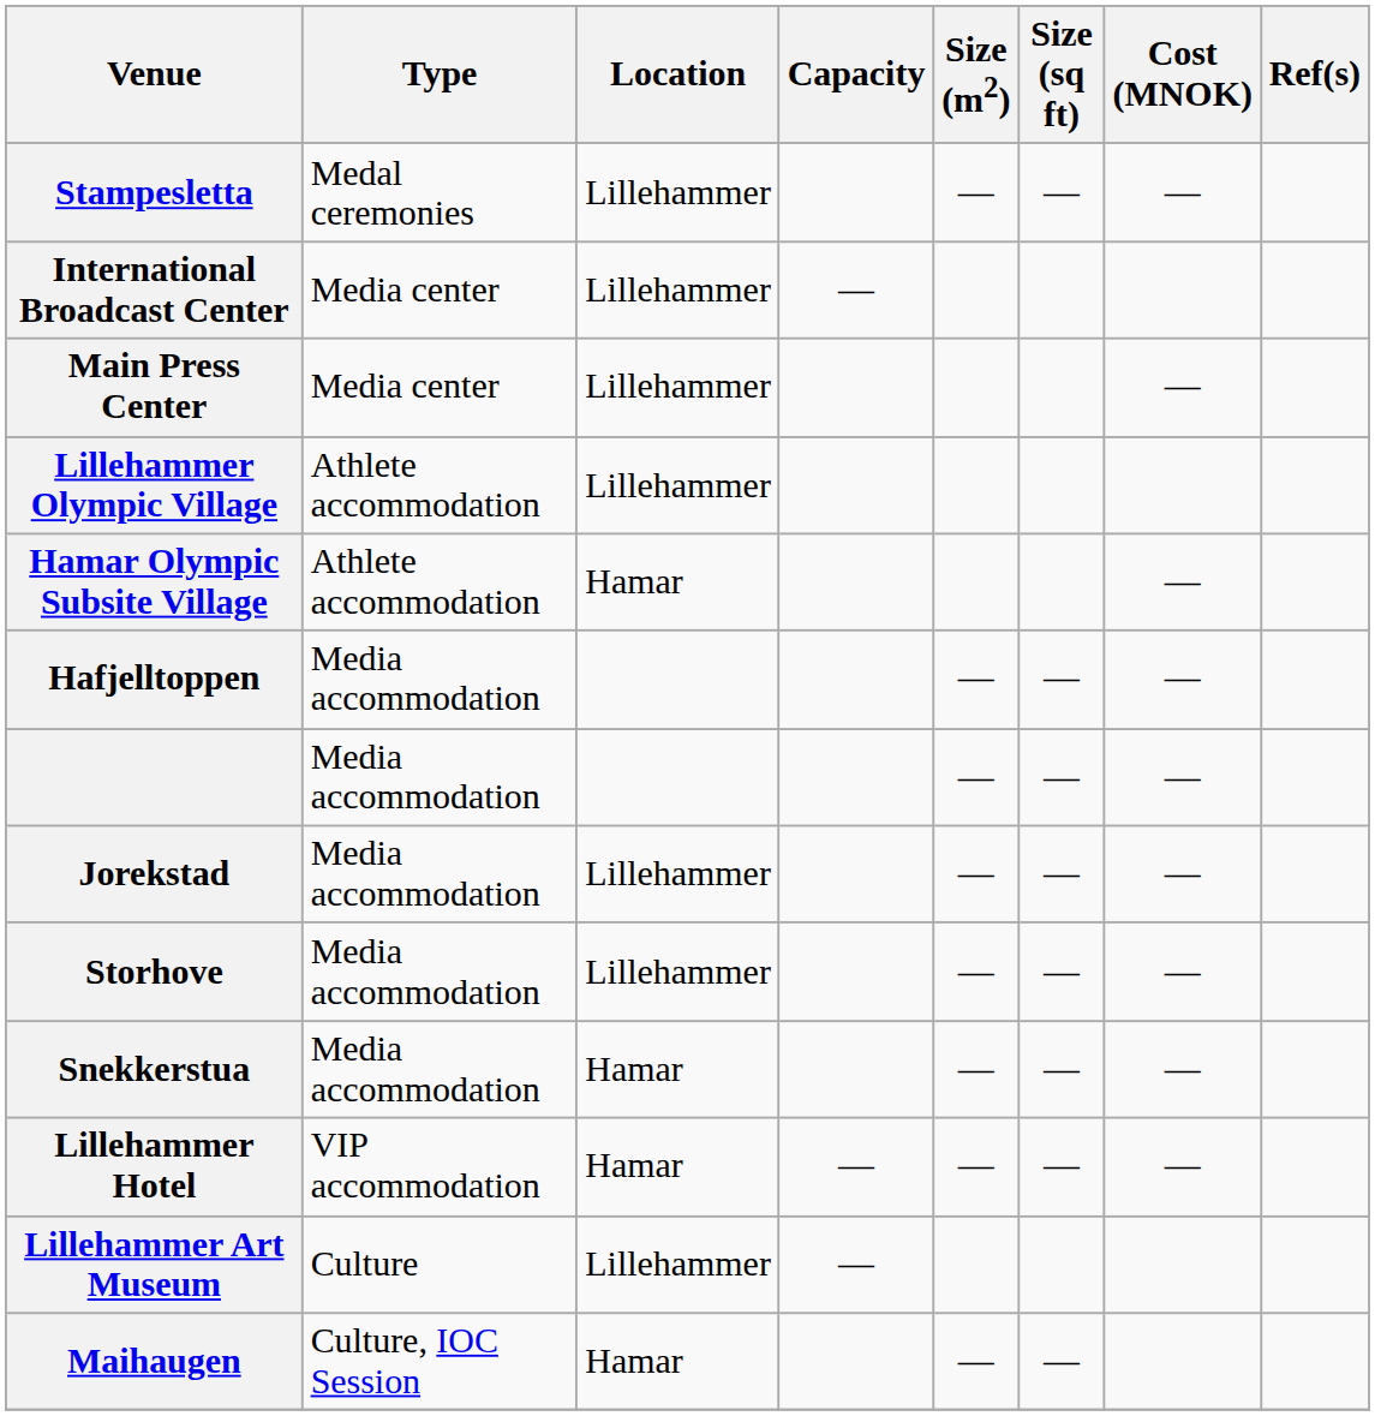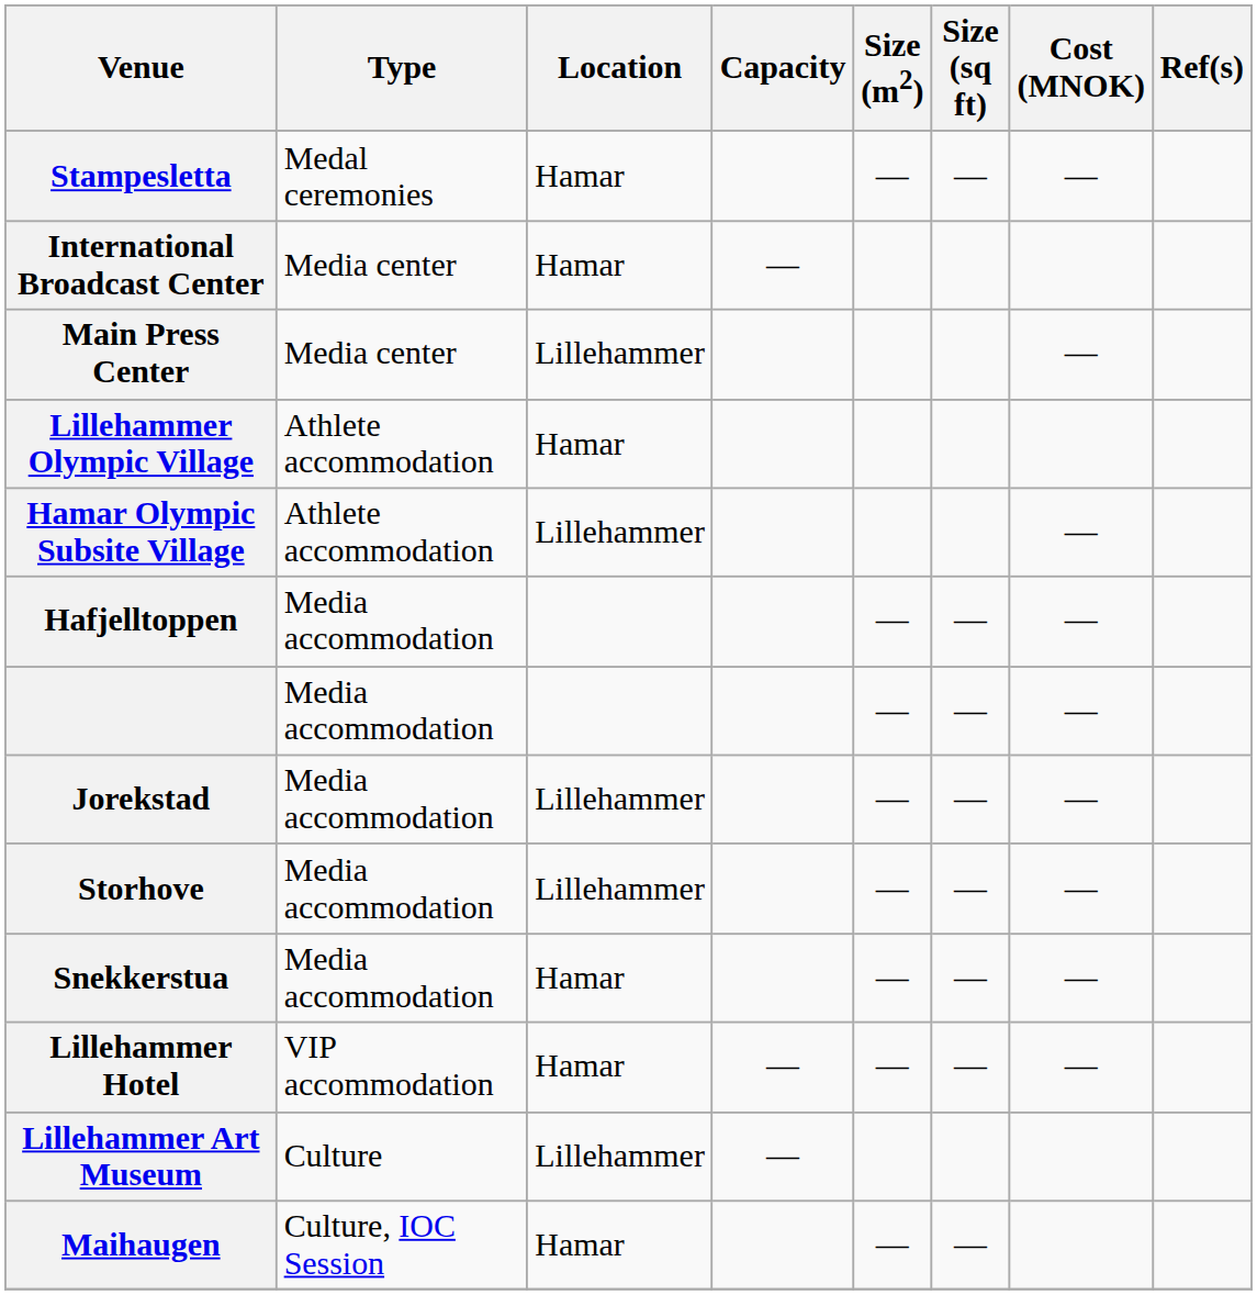 <table class="wikitable sortable plainrowheaders">
 <tr>
 <th scope=col>Venue</th>
 <th scope=col>Type</th>
 <th scope=col>Location</th>
 <th scope=col>Capacity</th>
 <th scope=col>Size<br>(m<sup>2</sup>)</th>
 <th scope=col>Size<br>(sq ft)</th>
 <th scope=col>Cost<br>(MNOK)</th>
 <th scope=col class="unsortable">Ref(s)</th>
 </tr>
 <tr>
 <th scope=row><a href='#'>Stampesletta</a></th>
 <td>Medal ceremonies</td>
-<td>Lillehammer</td>
+<td>Hamar</td>
 <td align=right></td>
 <td align=center>—</td>
 <td align=center>—</td>
 <td align=center>—</td>
 <td align=center></td>
 </tr>
 <tr>
 <th scope=row>International Broadcast Center</th>
 <td>Media center</td>
-<td>Lillehammer</td>
+<td>Hamar</td>
 <td align=center>—</td>
 <td align=right></td>
 <td align=right></td>
 <td align=right></td>
 <td align=center></td>
 </tr>
 <tr>
 <th scope=row>Main Press Center</th>
 <td>Media center</td>
 <td>Lillehammer</td>
 <td align=right></td>
 <td align=right></td>
 <td align=right></td>
 <td align=center>—</td>
 <td align=center></td>
 </tr>
 <tr>
 <th scope=row><a href='#'>Lillehammer Olympic Village</a></th>
 <td>Athlete accommodation</td>
-<td>Lillehammer</td>
+<td>Hamar</td>
 <td align=right></td>
 <td align=right></td>
 <td align=right></td>
 <td align=right></td>
 <td align=center></td>
 </tr>
 <tr>
 <th scope=row><a href='#'>Hamar Olympic Subsite Village</a></th>
 <td>Athlete accommodation</td>
-<td>Hamar</td>
+<td>Lillehammer</td>
 <td align=right></td>
 <td align=right></td>
 <td align=right></td>
 <td align=center>—</td>
 <td align=center></td>
 </tr>
 <tr>
 <th scope=row>Hafjelltoppen</th>
 <td>Media accommodation</td>
 <td></td>
 <td align=right></td>
 <td align=center>—</td>
 <td align=center>—</td>
 <td align=center>—</td>
 <td align=center></td>
 </tr>
 <tr>
 <th scope=row></th>
 <td>Media accommodation</td>
 <td></td>
 <td align=right></td>
 <td align=center>—</td>
 <td align=center>—</td>
 <td align=center>—</td>
 <td align=center></td>
 </tr>
 <tr>
 <th scope=row>Jorekstad</th>
 <td>Media accommodation</td>
 <td>Lillehammer</td>
 <td align=right></td>
 <td align=center>—</td>
 <td align=center>—</td>
 <td align=center>—</td>
 <td align=center></td>
 </tr>
 <tr>
 <th scope=row>Storhove</th>
 <td>Media accommodation</td>
 <td>Lillehammer</td>
 <td align=right></td>
 <td align=center>—</td>
 <td align=center>—</td>
 <td align=center>—</td>
 <td align=center></td>
 </tr>
 <tr>
 <th scope=row>Snekkerstua</th>
 <td>Media accommodation</td>
 <td>Hamar</td>
 <td align=right></td>
 <td align=center>—</td>
 <td align=center>—</td>
 <td align=center>—</td>
 <td align=center></td>
 </tr>
 <tr>
 <th scope=row>Lillehammer Hotel</th>
 <td>VIP accommodation</td>
 <td>Hamar</td>
 <td align=center>—</td>
 <td align=center>—</td>
 <td align=center>—</td>
 <td align=center>—</td>
 <td align=center></td>
 </tr>
 <tr>
 <th scope=row><a href='#'>Lillehammer Art Museum</a></th>
 <td>Culture</td>
 <td>Lillehammer</td>
 <td align=center>—</td>
 <td align=right></td>
 <td align=right></td>
 <td align=right></td>
 <td align=center></td>
 </tr>
 <tr>
 <th scope=row><a href='#'>Maihaugen</a></th>
 <td>Culture, <a href='#'>IOC Session</a></td>
 <td>Hamar</td>
 <td align=right></td>
 <td align=center>—</td>
 <td align=center>—</td>
 <td align=right></td>
 <td align=center></td>
 </tr>
 <tr>
 </tr>
 </table>
